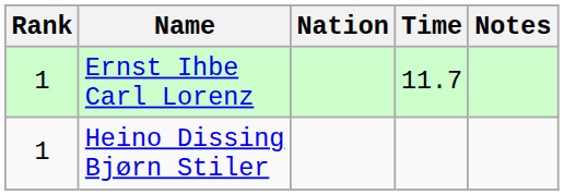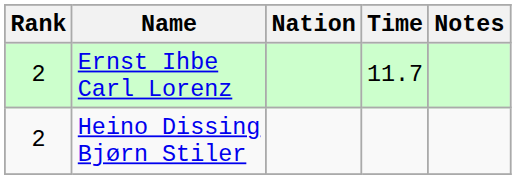 <table class="wikitable sortable" style="text-align:center">
 <tr>
 <th>Rank</th>
 <th>Name</th>
 <th>Nation</th>
 <th>Time</th>
 <th>Notes</th>
 </tr>
 <tr style="background:#cfc;">
-<td>1</td>
+<td>2</td>
 <td align=left><a href='#'>Ernst Ihbe</a><br><a href='#'>Carl Lorenz</a></td>
 <td align=left></td>
 <td>11.7</td>
 <td></td>
 </tr>
 <tr>
-<td>1</td>
+<td>2</td>
 <td align=left><a href='#'>Heino Dissing</a><br><a href='#'>Bjørn Stiler</a></td>
 <td align=left></td>
 <td></td>
 <td></td>
 </tr>
 </table>
